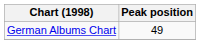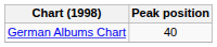 <table class="wikitable">
 <tr>
 <th style="text-align:center;">Chart (1998)</th>
 <th style="text-align:center;">Peak position</th>
 </tr>
 <tr>
 <td align="left"><a href='#'>German Albums Chart</a></td>
-<td style="text-align:center;">49</td>
+<td style="text-align:center;">40</td>
 </tr>
 <tr>
 </tr>
 </table>
